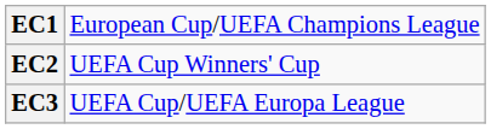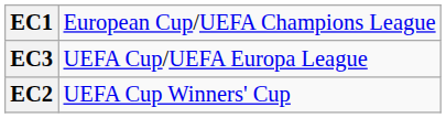 <table class="wikitable">
 <tr>
 <th>EC1</th>
 <td><a href='#'>European Cup</a>/<a href='#'>UEFA Champions League</a></td>
 </tr>
 <tr>
+<th>EC3</th>
+<td><a href='#'>UEFA Cup</a>/<a href='#'>UEFA Europa League</a></td>
+</tr>
+<tr>
 <th>EC2</th>
 <td><a href='#'>UEFA Cup Winners' Cup</a></td>
 </tr>
-<tr>
-<th>EC3</th>
-<td><a href='#'>UEFA Cup</a>/<a href='#'>UEFA Europa League</a></td>
-</tr>
 </table>
